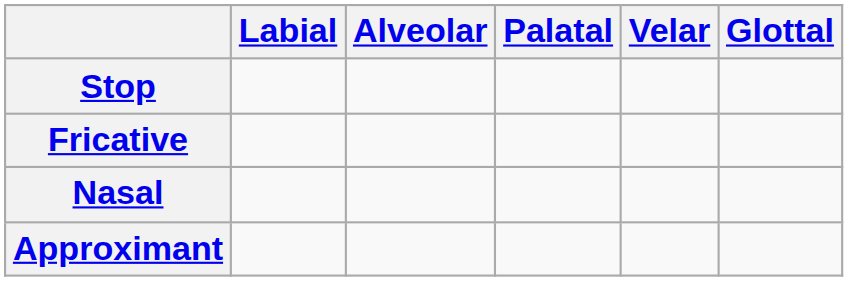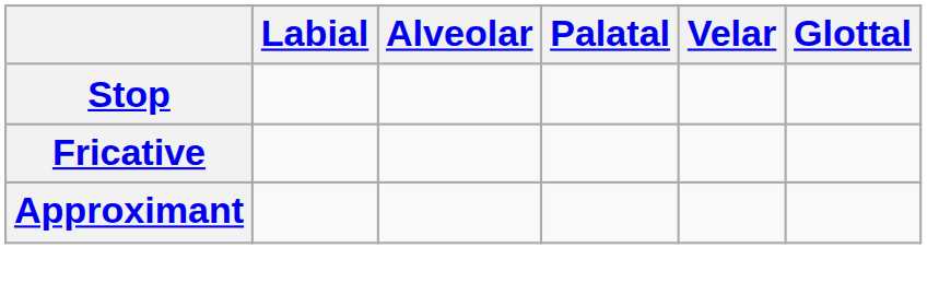 <table class="wikitable" style="text-align: center;">
 <tr>
 <th></th>
 <th><a href='#'>Labial</a></th>
 <th><a href='#'>Alveolar</a></th>
 <th><a href='#'>Palatal</a></th>
 <th><a href='#'>Velar</a></th>
 <th><a href='#'>Glottal</a></th>
 </tr>
 <tr>
 <th><a href='#'>Stop</a></th>
 <td></td>
 <td></td>
 <td></td>
 <td></td>
 <td></td>
 </tr>
 <tr>
 <th><a href='#'>Fricative</a></th>
 <td></td>
 <td></td>
 <td></td>
 <td></td>
 <td></td>
 </tr>
 <tr>
-<th><a href='#'>Nasal</a></th>
-<td></td>
-<td></td>
-<td></td>
-<td></td>
-<td></td>
-</tr>
-<tr>
 <th><a href='#'>Approximant</a></th>
 <td></td>
 <td></td>
 <td></td>
 <td></td>
 <td></td>
 </tr>
 </table>
